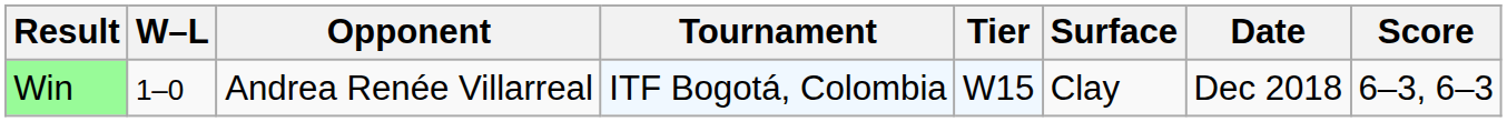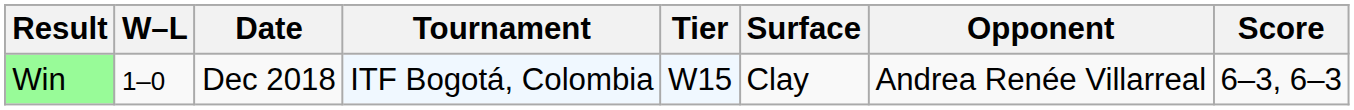 <table class="sortable wikitable">
 <tr>
 <th>Result</th>
 <th class="unsortable">W–L</th>
-<th>Opponent</th>
+<th>Date</th>
 <th>Tournament</th>
 <th>Tier</th>
 <th>Surface</th>
-<th>Date</th>
+<th>Opponent</th>
 <th class="unsortable">Score</th>
 </tr>
 <tr>
 <td bgcolor=98FB98>Win</td>
 <td><small>1–0</small></td>
-<td> Andrea Renée Villarreal</td>
+<td>Dec 2018</td>
 <td bgcolor=#f0f8ff>ITF Bogotá, Colombia</td>
 <td bgcolor=#f0f8ff>W15</td>
 <td>Clay</td>
-<td>Dec 2018</td>
+<td> Andrea Renée Villarreal</td>
 <td>6–3, 6–3</td>
 </tr>
 </table>
